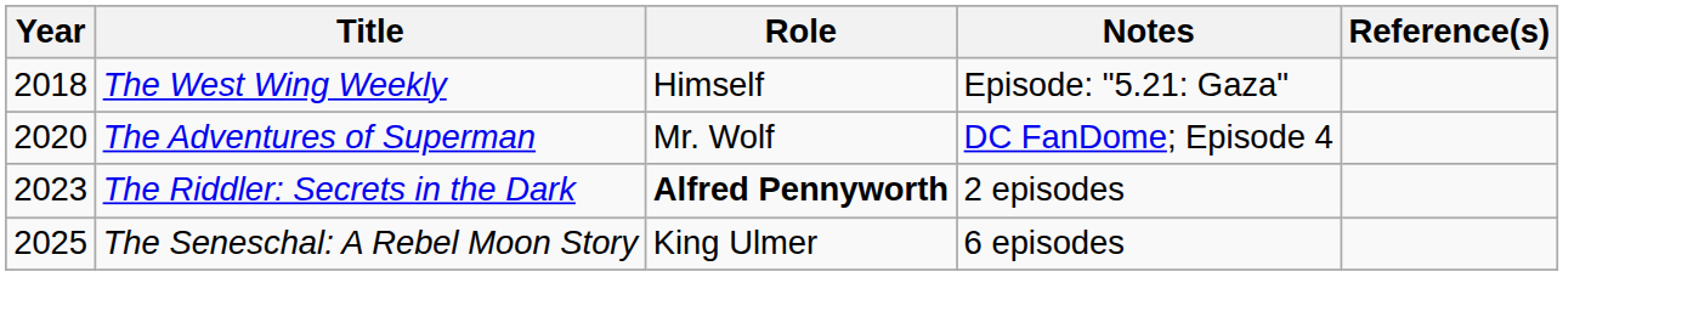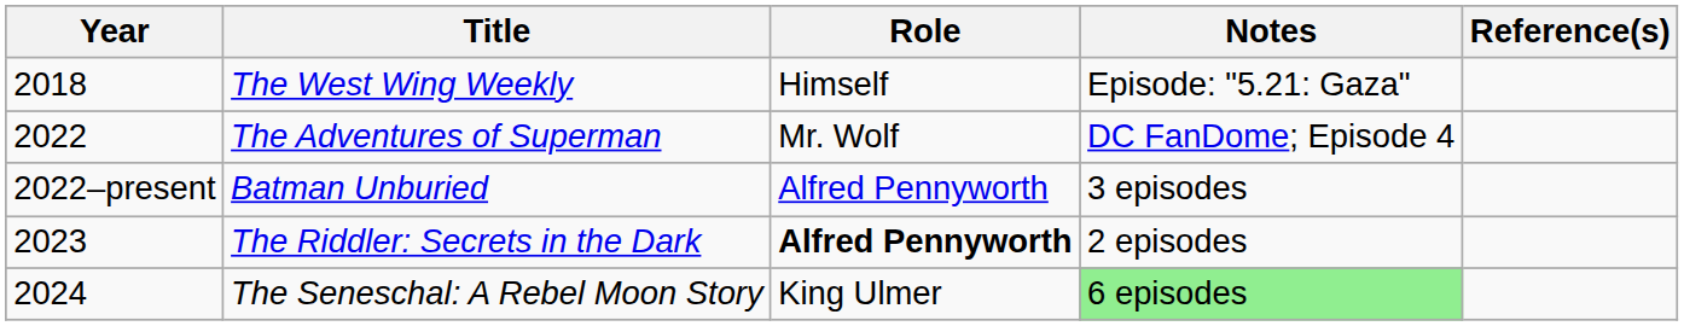 <table class="wikitable sortable">
 <tr>
 <th>Year</th>
 <th>Title</th>
 <th>Role</th>
 <th>Notes</th>
 <th class="unsortable">Reference(s)</th>
 </tr>
 <tr>
 <td>2018</td>
 <td data-sort-value="West Wing Weekly, The"><em><a href='#'>The West Wing Weekly</a></em></td>
 <td>Himself</td>
 <td>Episode: "5.21: Gaza"</td>
 <td></td>
 </tr>
 <tr>
-<td>2020</td>
+<td>2022</td>
 <td data-sort-value="Adventures of Superman, The"><em><a href='#'>The Adventures of Superman</a></em></td>
 <td>Mr. Wolf</td>
 <td><a href='#'>DC FanDome</a>; Episode 4</td>
+<td></td>
+</tr>
+<tr>
+<td>2022–present</td>
+<td><em><a href='#'>Batman Unburied</a></em></td>
+<td><a href='#'>Alfred Pennyworth</a></td>
+<td>3 episodes</td>
 <td></td>
 </tr>
 <tr>
 <td>2023</td>
 <td><em><a href='#'>The Riddler: Secrets in the Dark</a></em></td>
 <td><strong>Alfred Pennyworth</strong></td>
 <td>2 episodes</td>
 <td></td>
 </tr>
 <tr>
-<td>2025</td>
+<td>2024</td>
 <td data-sort-value="Seneschal: A Rebel Moon Story, The"><em>The Seneschal: A Rebel Moon Story</em></td>
 <td>King Ulmer</td>
-<td>6 episodes</td>
+<td style="background: lightgreen;">6 episodes</td>
 <td></td>
 </tr>
 </table>
